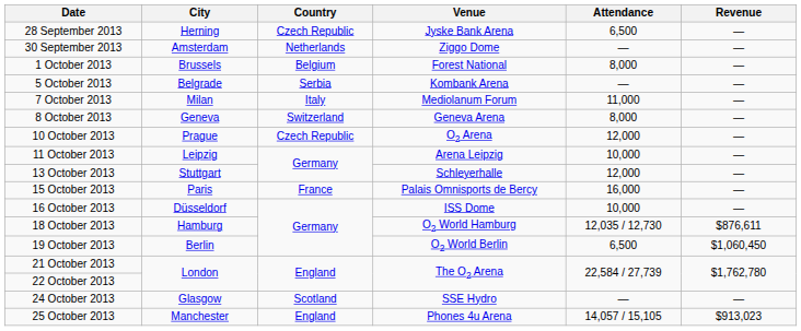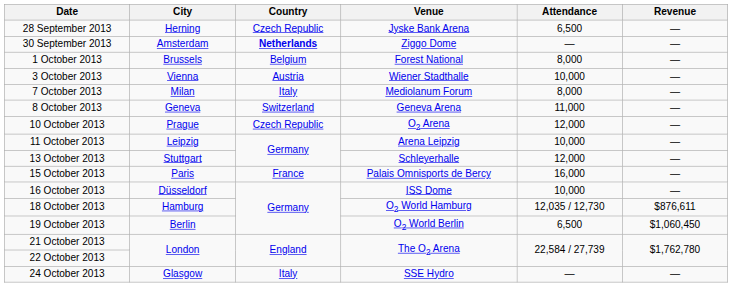 <table class="wikitable plainrowheaders" style="text-align:center;">
 <tr>
 <th scope="col" style="width:12em;">Date</th>
 <th scope="col" style="width:10em;">City</th>
 <th scope="col" style="width:10em;">Country</th>
 <th scope="col" style="width:17em;">Venue</th>
 <th scope="col" style="width:10em;">Attendance</th>
 <th scope="col" style="width:10em;">Revenue</th>
 </tr>
 <tr>
 <td>28 September 2013</td>
 <td><a href='#'>Herning</a></td>
 <td><a href='#'>Czech Republic</a></td>
 <td><a href='#'>Jyske Bank Arena</a></td>
 <td>6,500</td>
 <td>—</td>
 </tr>
 <tr>
 <td>30 September 2013</td>
 <td><a href='#'>Amsterdam</a></td>
-<td><a href='#'>Netherlands</a></td>
+<td><strong><a href='#'>Netherlands</a></strong></td>
 <td><a href='#'>Ziggo Dome</a></td>
 <td>—</td>
 <td>—</td>
 </tr>
 <tr>
 <td>1 October 2013</td>
 <td><a href='#'>Brussels</a></td>
 <td><a href='#'>Belgium</a></td>
 <td><a href='#'>Forest National</a></td>
 <td>8,000</td>
 <td>—</td>
 </tr>
 <tr>
-<td>5 October 2013</td>
-<td><a href='#'>Belgrade</a></td>
-<td><a href='#'>Serbia</a></td>
-<td><a href='#'>Kombank Arena</a></td>
-<td>—</td>
+<td>3 October 2013</td>
+<td><a href='#'>Vienna</a></td>
+<td><a href='#'>Austria</a></td>
+<td><a href='#'>Wiener Stadthalle</a></td>
+<td>10,000</td>
 <td>—</td>
 </tr>
 <tr>
 <td>7 October 2013</td>
 <td><a href='#'>Milan</a></td>
 <td><a href='#'>Italy</a></td>
 <td><a href='#'>Mediolanum Forum</a></td>
-<td>11,000</td>
+<td>8,000</td>
 <td>—</td>
 </tr>
 <tr>
 <td>8 October 2013</td>
 <td><a href='#'>Geneva</a></td>
 <td><a href='#'>Switzerland</a></td>
 <td><a href='#'>Geneva Arena</a></td>
-<td>8,000</td>
+<td>11,000</td>
 <td>—</td>
 </tr>
 <tr>
 <td>10 October 2013</td>
 <td><a href='#'>Prague</a></td>
 <td><a href='#'>Czech Republic</a></td>
 <td><a href='#'>O<sub>2</sub> Arena</a></td>
 <td>12,000</td>
 <td>—</td>
 </tr>
 <tr>
 <td>11 October 2013</td>
 <td><a href='#'>Leipzig</a></td>
 <td rowspan="2"><a href='#'>Germany</a></td>
 <td><a href='#'>Arena Leipzig</a></td>
 <td>10,000</td>
 <td>—</td>
 </tr>
 <tr>
 <td>13 October 2013</td>
 <td><a href='#'>Stuttgart</a></td>
 <td><a href='#'>Schleyerhalle</a></td>
 <td>12,000</td>
 <td>—</td>
 </tr>
 <tr>
 <td>15 October 2013</td>
 <td><a href='#'>Paris</a></td>
 <td><a href='#'>France</a></td>
 <td><a href='#'>Palais Omnisports de Bercy</a></td>
 <td>16,000</td>
 <td>—</td>
 </tr>
 <tr>
 <td>16 October 2013</td>
 <td><a href='#'>Düsseldorf</a></td>
 <td rowspan="3"><a href='#'>Germany</a></td>
 <td><a href='#'>ISS Dome</a></td>
 <td>10,000</td>
 <td>—</td>
 </tr>
 <tr>
 <td>18 October 2013</td>
 <td><a href='#'>Hamburg</a></td>
 <td><a href='#'>O<sub>2</sub> World Hamburg</a></td>
 <td>12,035 / 12,730</td>
 <td>$876,611</td>
 </tr>
 <tr>
 <td>19 October 2013</td>
 <td><a href='#'>Berlin</a></td>
 <td><a href='#'>O<sub>2</sub> World Berlin</a></td>
 <td>6,500</td>
 <td>$1,060,450</td>
 </tr>
 <tr>
 <td>21 October 2013</td>
 <td rowspan="2"><a href='#'>London</a></td>
 <td rowspan="2"><a href='#'>England</a></td>
 <td rowspan="2"><a href='#'>The O<sub>2</sub> Arena</a></td>
 <td rowspan="2">22,584 / 27,739</td>
 <td rowspan="2">$1,762,780</td>
 </tr>
 <tr>
 <td>22 October 2013</td>
 </tr>
 <tr>
 <td>24 October 2013</td>
 <td><a href='#'>Glasgow</a></td>
-<td><a href='#'>Scotland</a></td>
+<td><a href='#'>Italy</a></td>
 <td><a href='#'>SSE Hydro</a></td>
 <td>—</td>
 <td>—</td>
 </tr>
-<tr>
-<td>25 October 2013</td>
-<td><a href='#'>Manchester</a></td>
-<td><a href='#'>England</a></td>
-<td><a href='#'>Phones 4u Arena</a></td>
-<td>14,057 / 15,105</td>
-<td>$913,023</td>
-</tr>
 </table>
